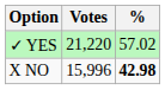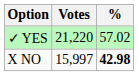 <table class="wikitable">
 <tr>
 <th>Option</th>
 <th>Votes</th>
 <th>%</th>
 </tr>
 <tr>
 <td style=background:#bbf8be>✓ YES</td>
 <td style=background:#bbf8be>21,220</td>
 <td style=background:#bbf8be>57.02</td>
 </tr>
 <tr>
 <td>X NO</td>
-<td>15,996</td>
+<td>15,997</td>
 <td><strong>42.98</strong></td>
 </tr>
 </table>
